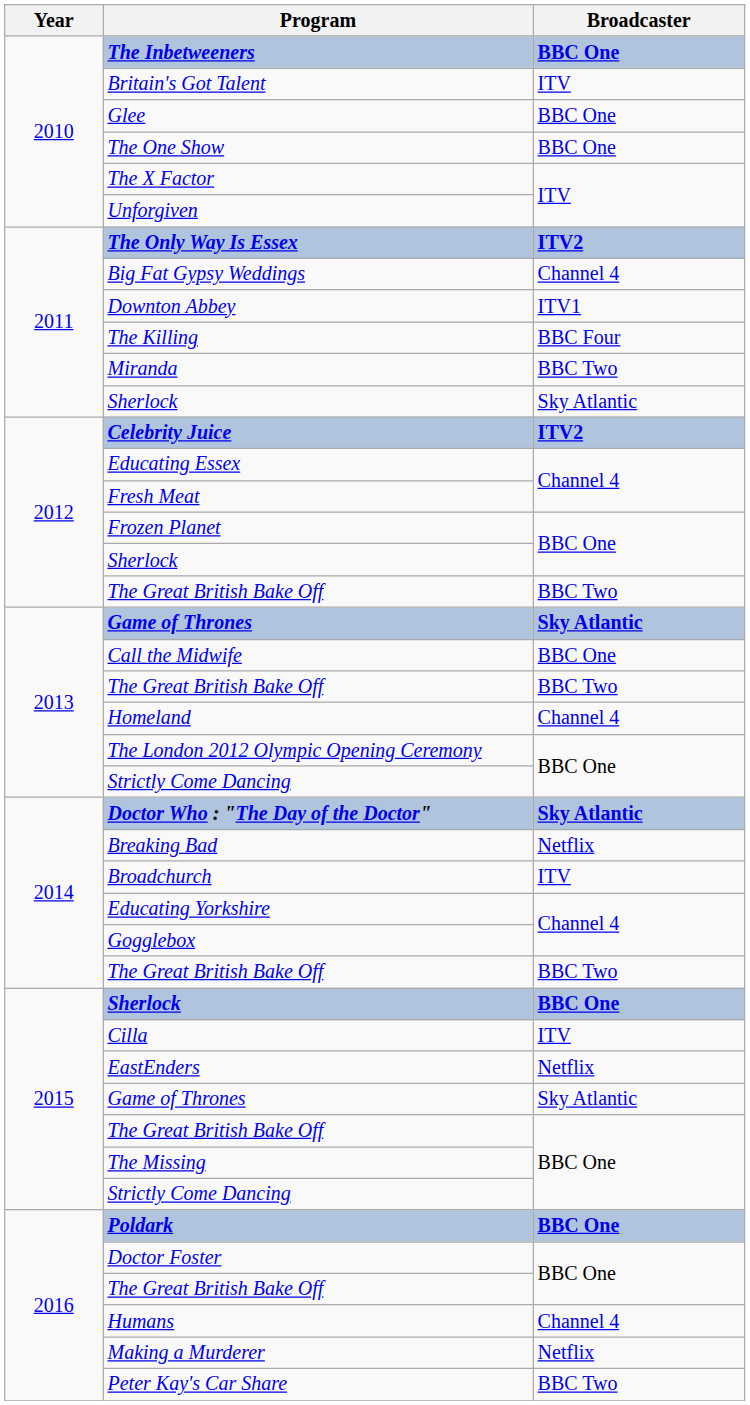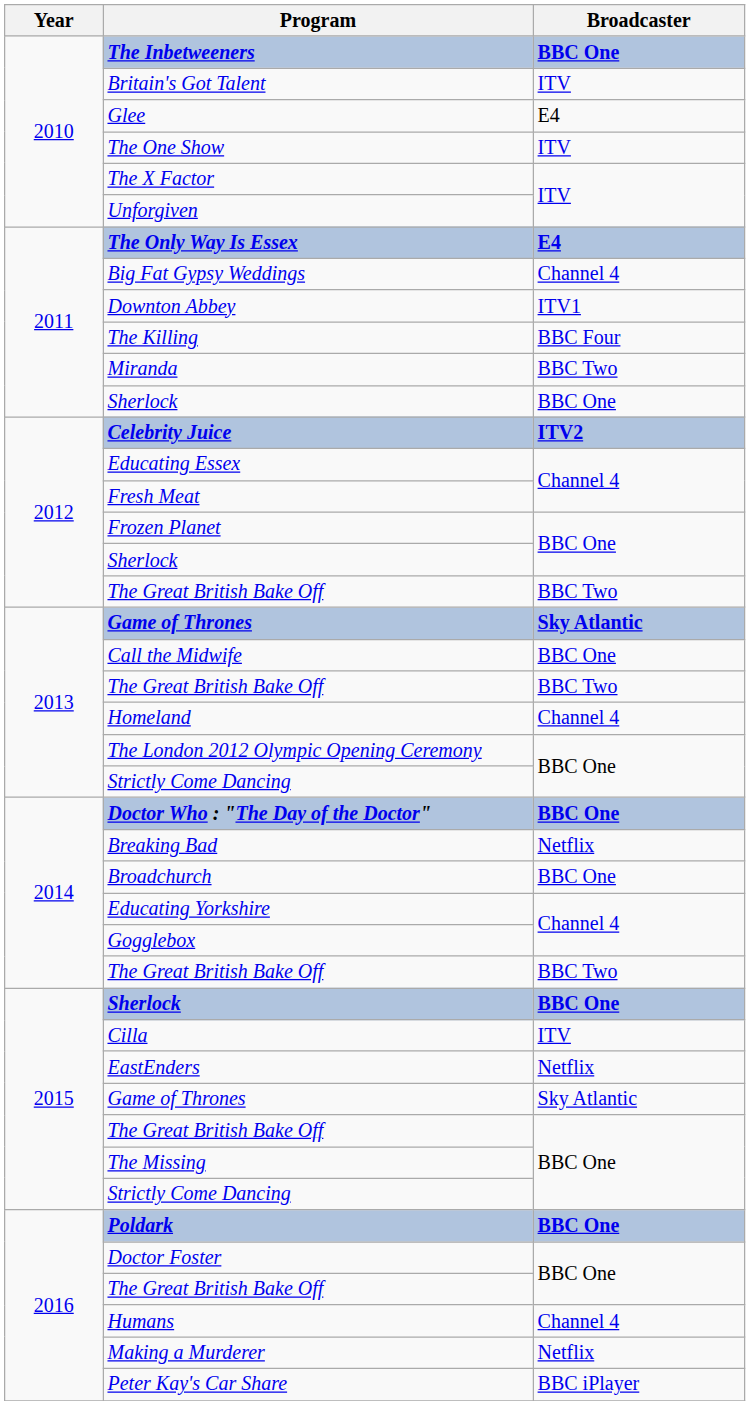 <table class="wikitable" width="95%">
 <tr>
 <th width=5%>Year</th>
 <th width=25%>Program</th>
 <th width=10%><strong>Broadcaster</strong></th>
 </tr>
 <tr>
 <td rowspan="6" style="text-align:center;"><a href='#'>2010</a></td>
 <td style="background:#B0C4DE;"><strong><em><a href='#'>The Inbetweeners</a></em></strong></td>
 <td style="background:#B0C4DE;"><strong><a href='#'>BBC One</a></strong></td>
 </tr>
 <tr>
 <td><em><a href='#'>Britain's Got Talent</a></em></td>
 <td><a href='#'>ITV</a></td>
 </tr>
 <tr>
 <td><em><a href='#'>Glee</a></em></td>
-<td><a href='#'>BBC One</a></td>
+<td>E4</td>
 </tr>
 <tr>
 <td><em><a href='#'>The One Show</a></em></td>
-<td><a href='#'>BBC One</a></td>
+<td><a href='#'>ITV</a></td>
 </tr>
 <tr>
 <td><em><a href='#'>The X Factor</a></em></td>
 <td rowspan=2><a href='#'>ITV</a></td>
 </tr>
 <tr>
 <td><em><a href='#'>Unforgiven</a></em></td>
 </tr>
 <tr>
 <td rowspan="6" style="text-align:center;"><a href='#'>2011</a></td>
 <td style="background:#B0C4DE;"><strong><em><a href='#'>The Only Way Is Essex</a></em></strong></td>
-<td style="background:#B0C4DE;"><strong><a href='#'>ITV2</a></strong></td>
+<td style="background:#B0C4DE;"><strong><a href='#'>E4</a></strong></td>
 </tr>
 <tr>
 <td><em><a href='#'>Big Fat Gypsy Weddings</a></em></td>
 <td><a href='#'>Channel 4</a></td>
 </tr>
 <tr>
 <td><em><a href='#'>Downton Abbey</a></em></td>
 <td><a href='#'>ITV1</a></td>
 </tr>
 <tr>
 <td><em><a href='#'>The Killing</a></em></td>
 <td><a href='#'>BBC Four</a></td>
 </tr>
 <tr>
 <td><em><a href='#'>Miranda</a></em></td>
 <td><a href='#'>BBC Two</a></td>
 </tr>
 <tr>
 <td><em><a href='#'>Sherlock</a></em></td>
-<td><a href='#'>Sky Atlantic</a></td>
+<td><a href='#'>BBC One</a></td>
 </tr>
 <tr>
 <td rowspan="6" style="text-align:center;"><a href='#'>2012</a></td>
 <td style="background:#B0C4DE;"><strong><em><a href='#'>Celebrity Juice</a></em></strong></td>
 <td style="background:#B0C4DE;"><strong><a href='#'>ITV2</a></strong></td>
 </tr>
 <tr>
 <td><em><a href='#'>Educating Essex</a></em></td>
 <td rowspan=2><a href='#'>Channel 4</a></td>
 </tr>
 <tr>
 <td><em><a href='#'>Fresh Meat</a></em></td>
 </tr>
 <tr>
 <td><em><a href='#'>Frozen Planet</a></em></td>
 <td rowspan=2><a href='#'>BBC One</a></td>
 </tr>
 <tr>
 <td><em><a href='#'>Sherlock</a></em></td>
 </tr>
 <tr>
 <td><em><a href='#'>The Great British Bake Off</a></em></td>
 <td><a href='#'>BBC Two</a></td>
 </tr>
 <tr>
 <td rowspan="6" style="text-align:center;"><a href='#'>2013</a></td>
 <td style="background:#B0C4DE;"><strong><em><a href='#'>Game of Thrones</a></em></strong></td>
 <td style="background:#B0C4DE;"><strong><a href='#'>Sky Atlantic</a></strong></td>
 </tr>
 <tr>
 <td><em><a href='#'>Call the Midwife</a></em></td>
 <td><a href='#'>BBC One</a></td>
 </tr>
 <tr>
 <td><em><a href='#'>The Great British Bake Off</a></em></td>
 <td><a href='#'>BBC Two</a></td>
 </tr>
 <tr>
 <td><em><a href='#'>Homeland</a></em></td>
 <td><a href='#'>Channel 4</a></td>
 </tr>
 <tr>
 <td><em><a href='#'>The London 2012 Olympic Opening Ceremony</a></em></td>
 <td rowspan=2>BBC One</td>
 </tr>
 <tr>
 <td><em><a href='#'>Strictly Come Dancing</a></em></td>
 </tr>
 <tr>
 <td rowspan="6" style="text-align:center;"><a href='#'>2014</a></td>
 <td style="background:#B0C4DE;"><strong><em><a href='#'>Doctor Who</a> : "<a href='#'>The Day of the Doctor</a>"</em></strong></td>
-<td style="background:#B0C4DE;"><strong><a href='#'>Sky Atlantic</a></strong></td>
+<td style="background:#B0C4DE;"><strong><a href='#'>BBC One</a></strong></td>
 </tr>
 <tr>
 <td><em><a href='#'>Breaking Bad</a></em></td>
 <td><a href='#'>Netflix</a></td>
 </tr>
 <tr>
 <td><em><a href='#'>Broadchurch</a></em></td>
-<td><a href='#'>ITV</a></td>
+<td><a href='#'>BBC One</a></td>
 </tr>
 <tr>
 <td><em><a href='#'>Educating Yorkshire</a></em></td>
 <td rowspan=2><a href='#'>Channel 4</a></td>
 </tr>
 <tr>
 <td><em><a href='#'>Gogglebox</a></em></td>
 </tr>
 <tr>
 <td><em><a href='#'>The Great British Bake Off</a></em></td>
 <td><a href='#'>BBC Two</a></td>
 </tr>
 <tr>
 <td rowspan="7" style="text-align:center;"><a href='#'>2015</a></td>
 <td style="background:#B0C4DE;"><strong><em><a href='#'>Sherlock</a></em></strong></td>
 <td style="background:#B0C4DE;"><strong><a href='#'>BBC One</a></strong></td>
 </tr>
 <tr>
 <td><em><a href='#'>Cilla</a></em></td>
 <td><a href='#'>ITV</a></td>
 </tr>
 <tr>
 <td><em><a href='#'>EastEnders</a></em></td>
 <td><a href='#'>Netflix</a></td>
 </tr>
 <tr>
 <td><em><a href='#'>Game of Thrones</a></em></td>
 <td><a href='#'>Sky Atlantic</a></td>
 </tr>
 <tr>
 <td><em><a href='#'>The Great British Bake Off</a></em></td>
 <td rowspan=3>BBC One</td>
 </tr>
 <tr>
 <td><em><a href='#'>The Missing</a></em></td>
 </tr>
 <tr>
 <td><em><a href='#'>Strictly Come Dancing</a></em></td>
 </tr>
 <tr>
 <td rowspan="6" style="text-align:center;"><a href='#'>2016</a></td>
 <td style="background:#B0C4DE;"><strong><em><a href='#'>Poldark</a></em></strong></td>
 <td style="background:#B0C4DE;"><strong><a href='#'>BBC One</a></strong></td>
 </tr>
 <tr>
 <td><em><a href='#'>Doctor Foster</a></em></td>
 <td rowspan=2>BBC One</td>
 </tr>
 <tr>
 <td><em><a href='#'>The Great British Bake Off</a></em></td>
 </tr>
 <tr>
 <td><em><a href='#'>Humans</a></em></td>
 <td><a href='#'>Channel 4</a></td>
 </tr>
 <tr>
 <td><em><a href='#'>Making a Murderer</a></em></td>
 <td><a href='#'>Netflix</a></td>
 </tr>
 <tr>
 <td><em><a href='#'>Peter Kay's Car Share</a></em></td>
-<td><a href='#'>BBC Two</a></td>
+<td><a href='#'>BBC iPlayer</a></td>
 </tr>
 </table>
